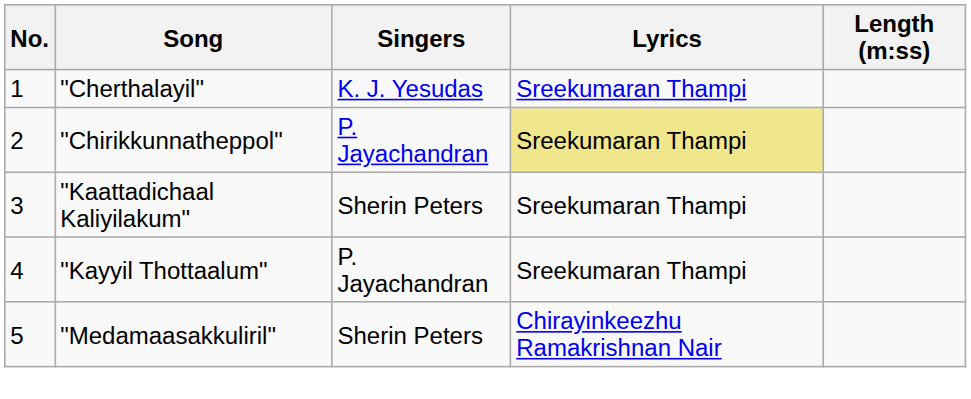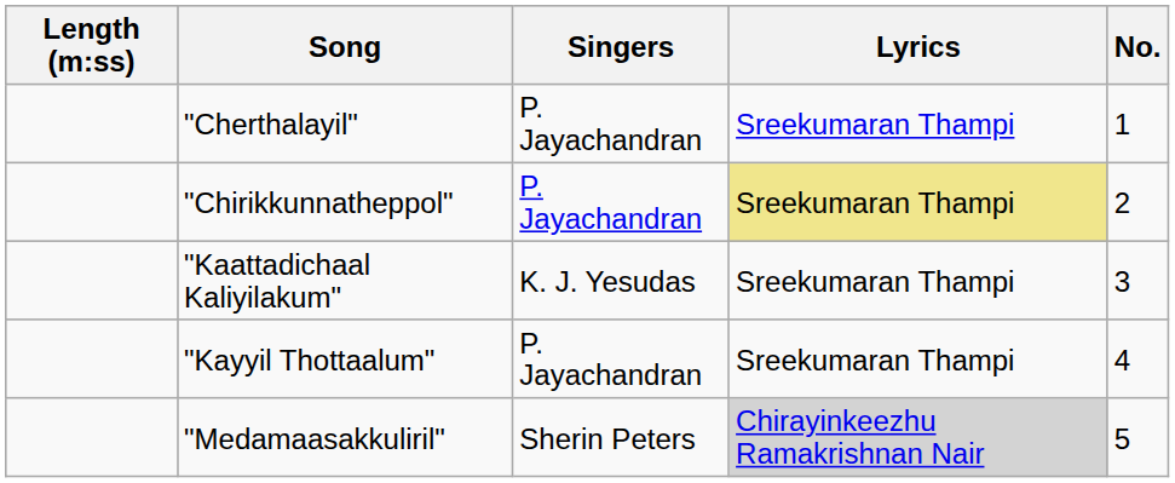 <table class="wikitable" style="font-size:95%;">
 <tr>
-<th>No.</th>
+<th>Length (m:ss)</th>
 <th>Song</th>
 <th>Singers</th>
 <th>Lyrics</th>
-<th>Length (m:ss)</th>
+<th>No.</th>
 </tr>
 <tr>
+<td></td>
+<td>"Cherthalayil"</td>
+<td>P. Jayachandran</td>
+<td><a href='#'>Sreekumaran Thampi</a></td>
 <td>1</td>
-<td>"Cherthalayil"</td>
-<td><a href='#'>K. J. Yesudas</a></td>
-<td><a href='#'>Sreekumaran Thampi</a></td>
-<td></td>
 </tr>
 <tr>
-<td>2</td>
+<td></td>
 <td>"Chirikkunnatheppol"</td>
 <td><a href='#'>P. Jayachandran</a></td>
 <td style="background: khaki;">Sreekumaran Thampi</td>
-<td></td>
+<td>2</td>
 </tr>
 <tr>
+<td></td>
+<td>"Kaattadichaal Kaliyilakum"</td>
+<td>K. J. Yesudas</td>
+<td>Sreekumaran Thampi</td>
 <td>3</td>
-<td>"Kaattadichaal Kaliyilakum"</td>
-<td>Sherin Peters</td>
-<td>Sreekumaran Thampi</td>
-<td></td>
 </tr>
 <tr>
-<td>4</td>
+<td></td>
 <td>"Kayyil Thottaalum"</td>
 <td>P. Jayachandran</td>
 <td>Sreekumaran Thampi</td>
-<td></td>
+<td>4</td>
 </tr>
 <tr>
-<td>5</td>
+<td></td>
 <td>"Medamaasakkuliril"</td>
 <td>Sherin Peters</td>
-<td><a href='#'>Chirayinkeezhu Ramakrishnan Nair</a></td>
-<td></td>
+<td style="background: lightgrey;"><a href='#'>Chirayinkeezhu Ramakrishnan Nair</a></td>
+<td>5</td>
 </tr>
 </table>
